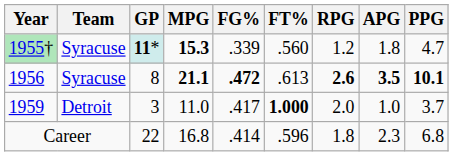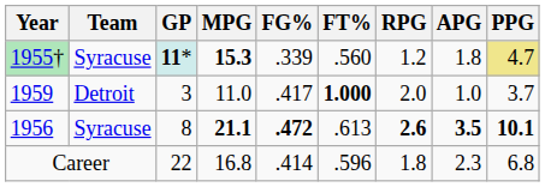 <table class="wikitable sortable" style="font-size:95%; text-align:right;">
 <tr>
 <th>Year</th>
 <th>Team</th>
 <th>GP</th>
 <th>MPG</th>
 <th>FG%</th>
 <th>FT%</th>
 <th>RPG</th>
 <th>APG</th>
 <th>PPG</th>
 </tr>
 <tr>
 <td style="text-align:left;background:#afe6ba;"><a href='#'>1955</a>†</td>
 <td style="text-align:left;"><a href='#'>Syracuse</a></td>
 <td style="background:#cfecec;"><strong>11</strong>*</td>
 <td><strong>15.3</strong></td>
 <td>.339</td>
 <td>.560</td>
 <td>1.2</td>
 <td>1.8</td>
-<td>4.7</td>
+<td style="background: khaki;">4.7</td>
+</tr>
+<tr>
+<td style="text-align:left;"><a href='#'>1959</a></td>
+<td style="text-align:left;"><a href='#'>Detroit</a></td>
+<td>3</td>
+<td>11.0</td>
+<td>.417</td>
+<td><strong>1.000</strong></td>
+<td>2.0</td>
+<td>1.0</td>
+<td>3.7</td>
 </tr>
 <tr>
 <td style="text-align:left;"><a href='#'>1956</a></td>
 <td style="text-align:left;"><a href='#'>Syracuse</a></td>
 <td>8</td>
 <td><strong>21.1</strong></td>
 <td><strong>.472</strong></td>
 <td>.613</td>
 <td><strong>2.6</strong></td>
 <td><strong>3.5</strong></td>
 <td><strong>10.1</strong></td>
 </tr>
-<tr>
-<td style="text-align:left;"><a href='#'>1959</a></td>
-<td style="text-align:left;"><a href='#'>Detroit</a></td>
-<td>3</td>
-<td>11.0</td>
-<td>.417</td>
-<td><strong>1.000</strong></td>
-<td>2.0</td>
-<td>1.0</td>
-<td>3.7</td>
-</tr>
 <tr class="sortbottom">
 <td style="text-align:center;" colspan="2">Career</td>
 <td>22</td>
 <td>16.8</td>
 <td>.414</td>
 <td>.596</td>
 <td>1.8</td>
 <td>2.3</td>
 <td>6.8</td>
 </tr>
 </table>
